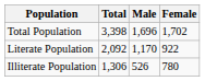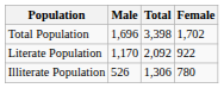 <table class="wikitable">
 <tr>
 <th>Population</th>
+<th>Male</th>
 <th>Total</th>
-<th>Male</th>
 <th>Female</th>
 </tr>
 <tr>
 <td>Total Population</td>
+<td>1,696</td>
 <td>3,398</td>
-<td>1,696</td>
 <td>1,702</td>
 </tr>
 <tr>
 <td>Literate Population</td>
+<td>1,170</td>
 <td>2,092</td>
-<td>1,170</td>
 <td>922</td>
 </tr>
 <tr>
 <td>Illiterate Population</td>
+<td>526</td>
 <td>1,306</td>
-<td>526</td>
 <td>780</td>
 </tr>
 </table>
